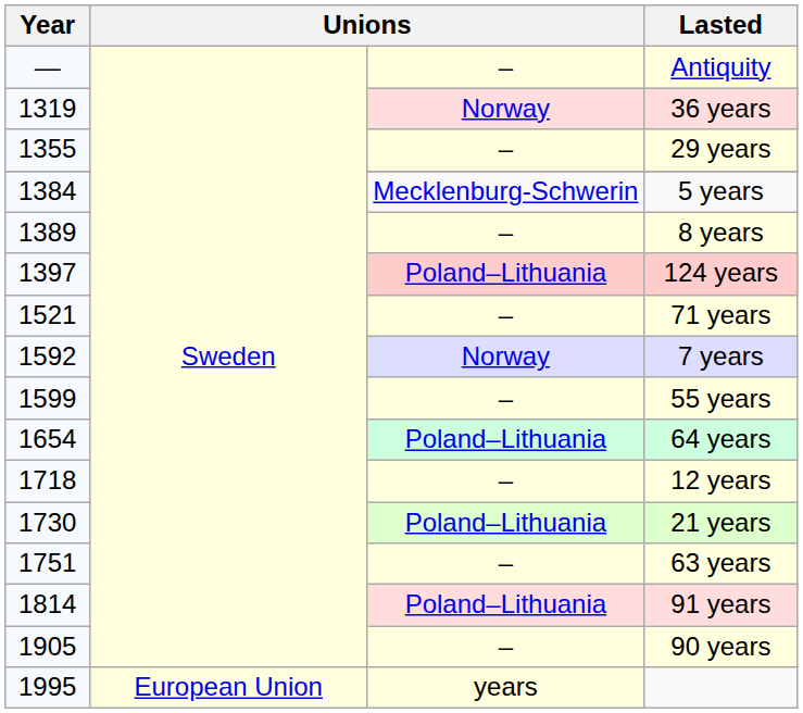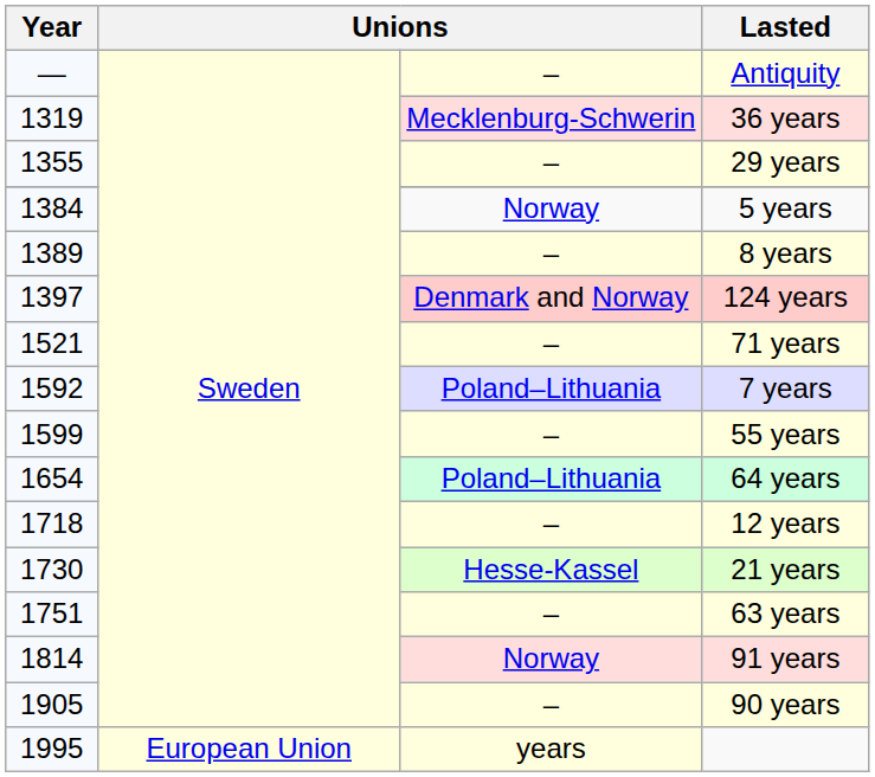 <table class="wikitable">
 <tr bgcolor=#f6faff align=center>
 <th>Year</th>
 <th colspan=2>Unions</th>
 <th>Lasted</th>
 </tr>
 <tr bgcolor=#ffffdd align=center>
 <td bgcolor=#f6faff>—</td>
 <td rowspan="16" width="35%"><a href='#'>Sweden</a></td>
 <td width=35%>–</td>
 <td><a href='#'>Antiquity</a></td>
 </tr>
 <tr bgcolor=#ffdddd align=center>
 <td bgcolor=#f6faff>1319</td>
-<td><a href='#'>Norway</a></td>
+<td><a href='#'>Mecklenburg-Schwerin</a></td>
 <td>36 years</td>
 </tr>
 <tr bgcolor=#ffffdd align=center>
 <td bgcolor=#f6faff>1355</td>
 <td>–</td>
 <td>29 years</td>
 </tr>
 <tr>
 </tr>
 <tr align=center>
 <td bgcolor=#f6faff>1384</td>
-<td><a href='#'>Mecklenburg-Schwerin</a></td>
+<td><a href='#'>Norway</a></td>
 <td>5 years</td>
 </tr>
 <tr bgcolor=#ffffdd align=center>
 <td bgcolor=#f6faff>1389</td>
 <td>–</td>
 <td>8 years</td>
 </tr>
 <tr bgcolor=#ffcccc align=center>
 <td bgcolor=#f6faff>1397</td>
-<td><a href='#'>Poland–Lithuania</a></td>
+<td><a href='#'>Denmark</a> and <a href='#'>Norway</a></td>
 <td>124 years</td>
 </tr>
 <tr bgcolor=#ffffdd align=center>
 <td bgcolor=#f6faff>1521</td>
 <td>–</td>
 <td>71 years</td>
 </tr>
 <tr bgcolor=#ddddff align=center>
 <td bgcolor=#f6faff>1592</td>
-<td><a href='#'>Norway</a></td>
+<td><a href='#'>Poland–Lithuania</a></td>
 <td>7 years</td>
 </tr>
 <tr bgcolor=#ffffdd align=center>
 <td bgcolor=#f6faff>1599</td>
 <td>–</td>
 <td>55 years</td>
 </tr>
 <tr bgcolor=#ccffdd align=center>
 <td bgcolor=#f6faff>1654</td>
 <td><a href='#'>Poland–Lithuania</a></td>
 <td>64 years</td>
 </tr>
 <tr bgcolor=#ffffdd align=center>
 <td bgcolor=#f6faff>1718</td>
 <td>–</td>
 <td>12 years</td>
 </tr>
 <tr bgcolor=#ddffcc align=center>
 <td bgcolor=#f6faff>1730</td>
-<td><a href='#'>Poland–Lithuania</a></td>
+<td><a href='#'>Hesse-Kassel</a></td>
 <td>21 years</td>
 </tr>
 <tr bgcolor=#ffffdd align=center>
 <td bgcolor=#f6faff>1751</td>
 <td>–</td>
 <td>63 years</td>
 </tr>
 <tr bgcolor=#ffdddd align=center>
 <td bgcolor=#f6faff>1814</td>
-<td><a href='#'>Poland–Lithuania</a></td>
+<td><a href='#'>Norway</a></td>
 <td>91 years</td>
 </tr>
 <tr bgcolor=#ffffdd align=center>
 <td bgcolor=#f6faff>1905</td>
 <td>–</td>
 <td>90 years</td>
 </tr>
 <tr bgcolor=#ffffdd align=center>
 <td bgcolor=#f6faff>1995</td>
 <td><a href='#'>European Union</a></td>
 <td> years</td>
 </tr>
 </table>
